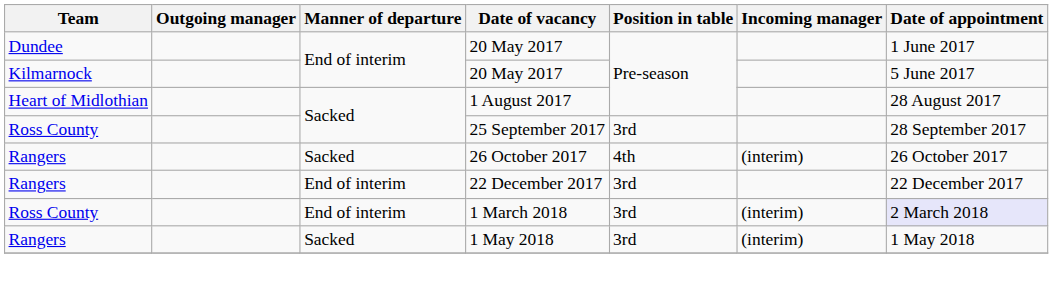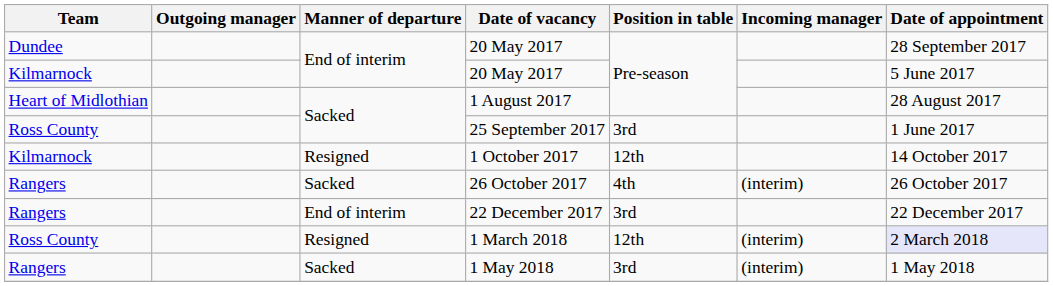 <table class="wikitable sortable">
 <tr>
 <th>Team</th>
 <th>Outgoing manager</th>
 <th>Manner of departure</th>
 <th>Date of vacancy</th>
 <th>Position in table</th>
 <th>Incoming manager</th>
 <th>Date of appointment</th>
 </tr>
 <tr>
 <td><a href='#'>Dundee</a></td>
 <td> </td>
 <td rowspan="2">End of interim</td>
 <td>20 May 2017</td>
 <td rowspan="3">Pre-season</td>
 <td> </td>
-<td>1 June 2017</td>
+<td>28 September 2017</td>
 </tr>
 <tr>
 <td><a href='#'>Kilmarnock</a></td>
 <td> </td>
 <td>20 May 2017</td>
 <td> </td>
 <td>5 June 2017</td>
 </tr>
 <tr>
 <td><a href='#'>Heart of Midlothian</a></td>
 <td> </td>
 <td rowspan="2">Sacked</td>
 <td>1 August 2017</td>
 <td> </td>
 <td>28 August 2017</td>
 </tr>
 <tr>
 <td><a href='#'>Ross County</a></td>
 <td> </td>
 <td>25 September 2017</td>
 <td>3rd</td>
 <td> </td>
-<td>28 September 2017</td>
+<td>1 June 2017</td>
+</tr>
+<tr>
+<td><a href='#'>Kilmarnock</a></td>
+<td> </td>
+<td>Resigned</td>
+<td>1 October 2017</td>
+<td>12th</td>
+<td> </td>
+<td>14 October 2017</td>
 </tr>
 <tr>
 <td><a href='#'>Rangers</a></td>
 <td> </td>
 <td>Sacked</td>
 <td>26 October 2017</td>
 <td>4th</td>
 <td>  (interim)</td>
 <td>26 October 2017</td>
 </tr>
 <tr>
 <td><a href='#'>Rangers</a></td>
 <td> </td>
 <td>End of interim</td>
 <td>22 December 2017</td>
 <td>3rd</td>
 <td> </td>
 <td>22 December 2017</td>
 </tr>
 <tr>
 <td><a href='#'>Ross County</a></td>
 <td> </td>
-<td>End of interim</td>
+<td>Resigned</td>
 <td>1 March 2018</td>
-<td>3rd</td>
+<td>12th</td>
 <td>  (interim)</td>
 <td style="background: lavender;">2 March 2018</td>
 </tr>
 <tr>
 <td><a href='#'>Rangers</a></td>
 <td> </td>
 <td>Sacked</td>
 <td>1 May 2018</td>
 <td>3rd</td>
 <td>  (interim)</td>
 <td>1 May 2018</td>
 </tr>
 <tr>
 </tr>
 </table>
